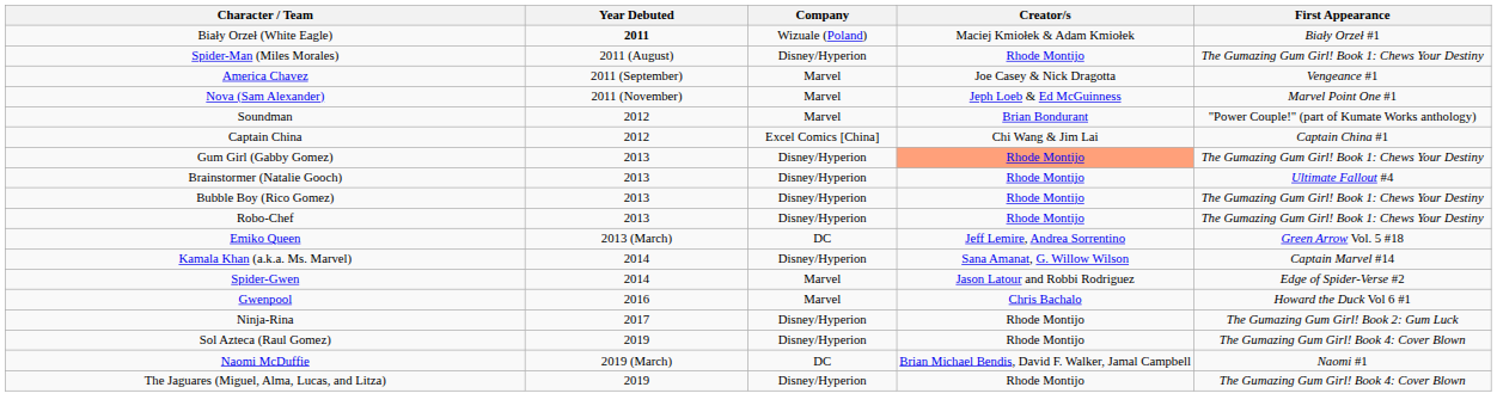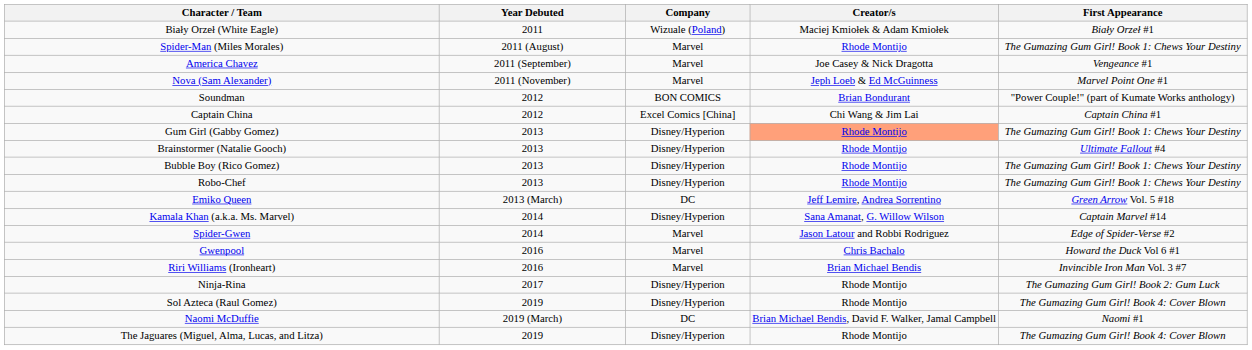 <table class="wikitable sortable" style="text-align:center">
 <tr>
 <th style="width:35%;">Character / Team</th>
 <th style="width:15%;">Year Debuted</th>
 <th style="width:10%;">Company</th>
 <th style="width:20%;">Creator/s</th>
 <th style="width:20%;">First Appearance</th>
 </tr>
 <tr>
 <td>Biały Orzeł (White Eagle)</td>
-<td><strong>2011</strong></td>
+<td>2011</td>
 <td>Wizuale (<a href='#'>Poland</a>)</td>
 <td>Maciej Kmiołek & Adam Kmiołek</td>
 <td><em>Biały Orzeł</em> #1</td>
 </tr>
 <tr>
 <td><a href='#'>Spider-Man</a> (Miles Morales)</td>
 <td>2011 (August)</td>
-<td>Disney/Hyperion</td>
+<td>Marvel</td>
 <td><a href='#'>Rhode Montijo</a></td>
 <td><em>The Gumazing Gum Girl! Book 1: Chews Your Destiny</em></td>
 </tr>
 <tr>
 <td><a href='#'>America Chavez</a></td>
 <td>2011 (September)</td>
 <td>Marvel</td>
 <td>Joe Casey & Nick Dragotta</td>
 <td><em>Vengeance</em> #1</td>
 </tr>
 <tr>
 <td><a href='#'>Nova (Sam Alexander)</a></td>
 <td>2011 (November)</td>
 <td>Marvel</td>
 <td><a href='#'>Jeph Loeb</a> & <a href='#'>Ed McGuinness</a></td>
 <td><em>Marvel Point One</em> #1</td>
 </tr>
 <tr>
 <td>Soundman</td>
 <td>2012</td>
-<td>Marvel</td>
+<td>BON COMICS</td>
 <td><a href='#'>Brian Bondurant</a></td>
 <td>"Power Couple!" (part of Kumate Works anthology)</td>
 </tr>
 <tr>
 <td>Captain China</td>
 <td>2012</td>
 <td>Excel Comics [China]</td>
 <td>Chi Wang & Jim Lai</td>
 <td><em>Captain China</em> #1</td>
 </tr>
 <tr>
 <td>Gum Girl (Gabby Gomez)</td>
 <td>2013</td>
 <td>Disney/Hyperion</td>
 <td style="background: lightsalmon;"><a href='#'>Rhode Montijo</a></td>
 <td><em>The Gumazing Gum Girl! Book 1: Chews Your Destiny</em></td>
 </tr>
 <tr>
 <td>Brainstormer (Natalie Gooch)</td>
 <td>2013</td>
 <td>Disney/Hyperion</td>
 <td><a href='#'>Rhode Montijo</a></td>
 <td><em><a href='#'>Ultimate Fallout</a></em> #4</td>
 </tr>
 <tr>
 <td>Bubble Boy (Rico Gomez)</td>
 <td>2013</td>
 <td>Disney/Hyperion</td>
 <td><a href='#'>Rhode Montijo</a></td>
 <td><em>The Gumazing Gum Girl! Book 1: Chews Your Destiny</em></td>
 </tr>
 <tr>
 <td>Robo-Chef</td>
 <td>2013</td>
 <td>Disney/Hyperion</td>
 <td><a href='#'>Rhode Montijo</a></td>
 <td><em>The Gumazing Gum Girl! Book 1: Chews Your Destiny</em></td>
 </tr>
 <tr>
 <td><a href='#'>Emiko Queen</a></td>
 <td>2013 (March)</td>
 <td>DC</td>
 <td><a href='#'>Jeff Lemire</a>, <a href='#'>Andrea Sorrentino</a></td>
 <td><em><a href='#'>Green Arrow</a></em> Vol. 5 #18</td>
 </tr>
 <tr>
 <td><a href='#'>Kamala Khan</a> (a.k.a. Ms. Marvel)</td>
 <td>2014</td>
 <td>Disney/Hyperion</td>
 <td><a href='#'>Sana Amanat</a>, <a href='#'>G. Willow Wilson</a></td>
 <td><em>Captain Marvel</em> #14</td>
 </tr>
 <tr>
 <td><a href='#'>Spider-Gwen</a></td>
 <td>2014</td>
 <td>Marvel</td>
 <td><a href='#'>Jason Latour</a> and Robbi Rodriguez</td>
 <td><em>Edge of Spider-Verse</em> #2</td>
 </tr>
 <tr>
 <td><a href='#'>Gwenpool</a></td>
 <td>2016</td>
 <td>Marvel</td>
 <td><a href='#'>Chris Bachalo</a></td>
 <td><em>Howard the Duck</em> Vol 6 #1</td>
 </tr>
 <tr>
+<td><a href='#'>Riri Williams</a> (Ironheart)</td>
+<td>2016</td>
+<td>Marvel</td>
+<td><a href='#'>Brian Michael Bendis</a></td>
+<td><em>Invincible Iron Man</em> Vol. 3 #7</td>
+</tr>
+<tr>
 <td>Ninja-Rina</td>
 <td>2017</td>
 <td>Disney/Hyperion</td>
 <td>Rhode Montijo</td>
 <td><em>The Gumazing Gum Girl! Book 2: Gum Luck</em></td>
 </tr>
 <tr>
 <td>Sol Azteca (Raul Gomez)</td>
 <td>2019</td>
 <td>Disney/Hyperion</td>
 <td>Rhode Montijo</td>
 <td><em>The Gumazing Gum Girl! Book 4: Cover Blown</em></td>
 </tr>
 <tr>
 <td><a href='#'>Naomi McDuffie</a></td>
 <td>2019 (March)</td>
 <td>DC</td>
 <td><a href='#'>Brian Michael Bendis</a>, David F. Walker, Jamal Campbell</td>
 <td><em>Naomi</em> #1</td>
 </tr>
 <tr>
 <td>The Jaguares (Miguel, Alma, Lucas, and Litza)</td>
 <td>2019</td>
 <td>Disney/Hyperion</td>
 <td>Rhode Montijo</td>
 <td><em>The Gumazing Gum Girl! Book 4: Cover Blown</em></td>
 </tr>
 </table>
